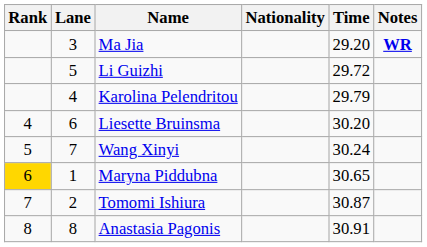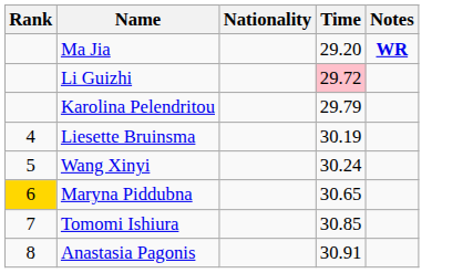 <table class="wikitable sortable" style="text-align:center">
 <tr>
 <th>Rank</th>
-<th>Lane</th>
 <th>Name</th>
 <th>Nationality</th>
 <th>Time</th>
 <th>Notes</th>
 </tr>
 <tr>
 <td></td>
-<td>3</td>
 <td align=left><a href='#'>Ma Jia</a></td>
 <td align=left></td>
 <td>29.20</td>
 <td><strong><a href='#'>WR</a></strong></td>
 </tr>
 <tr>
 <td></td>
-<td>5</td>
 <td align=left><a href='#'>Li Guizhi</a></td>
 <td align=left></td>
-<td>29.72</td>
+<td style="background: pink;">29.72</td>
 <td></td>
 </tr>
 <tr>
 <td></td>
-<td>4</td>
 <td align=left><a href='#'>Karolina Pelendritou</a></td>
 <td align=left></td>
 <td>29.79</td>
 <td></td>
 </tr>
 <tr>
 <td>4</td>
-<td>6</td>
 <td align=left><a href='#'>Liesette Bruinsma</a></td>
 <td align=left></td>
-<td>30.20</td>
+<td>30.19</td>
 <td></td>
 </tr>
 <tr>
 <td>5</td>
-<td>7</td>
 <td align=left><a href='#'>Wang Xinyi</a></td>
 <td align=left></td>
 <td>30.24</td>
 <td></td>
 </tr>
 <tr>
 <td style="background: gold;">6</td>
-<td>1</td>
 <td align=left><a href='#'>Maryna Piddubna</a></td>
 <td align=left></td>
 <td>30.65</td>
 <td></td>
 </tr>
 <tr>
 <td>7</td>
-<td>2</td>
 <td align=left><a href='#'>Tomomi Ishiura</a></td>
 <td align=left></td>
-<td>30.87</td>
+<td>30.85</td>
 <td></td>
 </tr>
 <tr>
-<td>8</td>
 <td>8</td>
 <td align=left><a href='#'>Anastasia Pagonis</a></td>
 <td align=left></td>
 <td>30.91</td>
 <td></td>
 </tr>
 </table>
